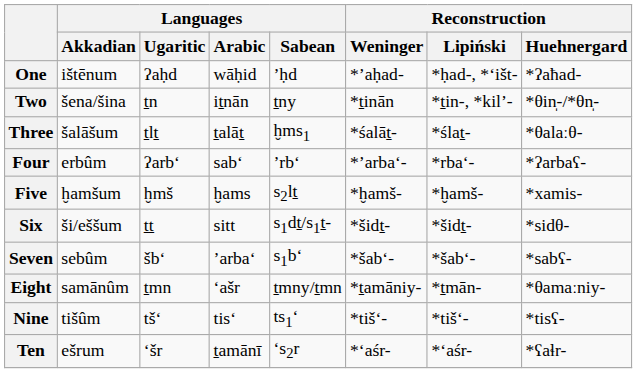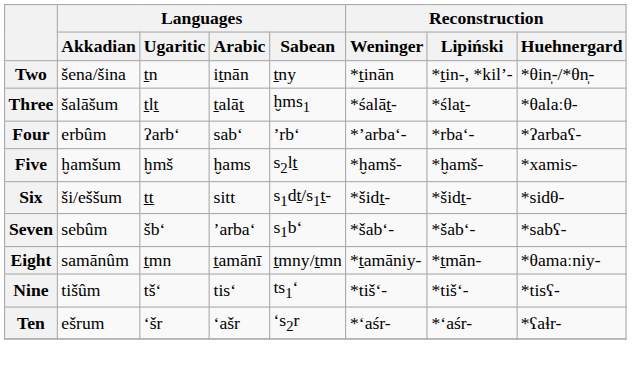 <table class="wikitable">
 <tr>
 <th rowspan="2"></th>
 <th colspan="4">Languages</th>
 <th colspan="3">Reconstruction</th>
 </tr>
 <tr>
 <th>Akkadian</th>
 <th>Ugaritic</th>
 <th>Arabic</th>
 <th>Sabean</th>
 <th>Weninger</th>
 <th>Lipiński</th>
 <th>Huehnergard</th>
-</tr>
-<tr>
-<th>One</th>
-<td>ištēnum</td>
-<td>ʔaḥd</td>
-<td>wāḥid</td>
-<td>’ḥd</td>
-<td>*’aḥad-</td>
-<td>*ḥad-, *‘išt-</td>
-<td>*ʔaħad-</td>
 </tr>
 <tr>
 <th>Two</th>
 <td>šena/šina</td>
 <td>ṯn</td>
 <td>iṯnān</td>
 <td>ṯny</td>
 <td>*ṯinān</td>
 <td>*ṯin-, *kil’-</td>
 <td>*θin̩-/*θn̩-</td>
 </tr>
 <tr>
 <th>Three</th>
 <td>šalāšum</td>
 <td>ṯlṯ</td>
 <td>ṯalāṯ</td>
 <td>ḫms<sub>1</sub></td>
 <td>*śalāṯ-</td>
 <td>*ślaṯ-</td>
 <td>*θalaːθ-</td>
 </tr>
 <tr>
 <th>Four</th>
 <td>erbûm</td>
 <td>ʔarbʻ</td>
 <td>sabʻ</td>
 <td>’rbʻ</td>
 <td>*’arbaʻ-</td>
 <td>*rbaʻ-</td>
 <td>*ʔarbaʕ-</td>
 </tr>
 <tr>
 <th>Five</th>
 <td>ḫamšum</td>
 <td>ḫmš</td>
 <td>ḫams</td>
 <td>s<sub>2</sub>lṯ</td>
 <td>*ḫamš-</td>
 <td>*ḫamš-</td>
 <td>*xamis-</td>
 </tr>
 <tr>
 <th>Six</th>
 <td>ši/eššum</td>
 <td>ṯṯ</td>
 <td>sitt</td>
 <td>s<sub>1</sub>dṯ/s<sub>1</sub>ṯ-</td>
 <td>*šidṯ-</td>
 <td>*šidṯ-</td>
 <td>*sidθ-</td>
 </tr>
 <tr>
 <th>Seven</th>
 <td>sebûm</td>
 <td>šbʻ</td>
 <td>’arbaʻ</td>
 <td>s<sub>1</sub>bʻ</td>
 <td>*šabʻ-</td>
 <td>*šabʻ-</td>
 <td>*sabʕ-</td>
 </tr>
 <tr>
 <th>Eight</th>
 <td>samānûm</td>
 <td>ṯmn</td>
-<td>ʻašr</td>
+<td>ṯamānī</td>
 <td>ṯmny/ṯmn</td>
 <td>*ṯamāniy-</td>
 <td>*ṯmān-</td>
 <td>*θamaːniy-</td>
 </tr>
 <tr>
 <th>Nine</th>
 <td>tišûm</td>
 <td>tšʻ</td>
 <td>tisʻ</td>
 <td>ts<sub>1</sub>ʻ</td>
 <td>*tišʻ-</td>
 <td>*tišʻ-</td>
 <td>*tisʕ-</td>
 </tr>
 <tr>
 <th>Ten</th>
 <td>ešrum</td>
 <td>ʻšr</td>
-<td>ṯamānī</td>
+<td>ʻašr</td>
 <td>ʻs<sub>2</sub>r</td>
 <td>*ʻaśr-</td>
 <td>*ʻaśr-</td>
 <td>*ʕaɬr-</td>
 </tr>
 <tr>
 </tr>
 </table>
